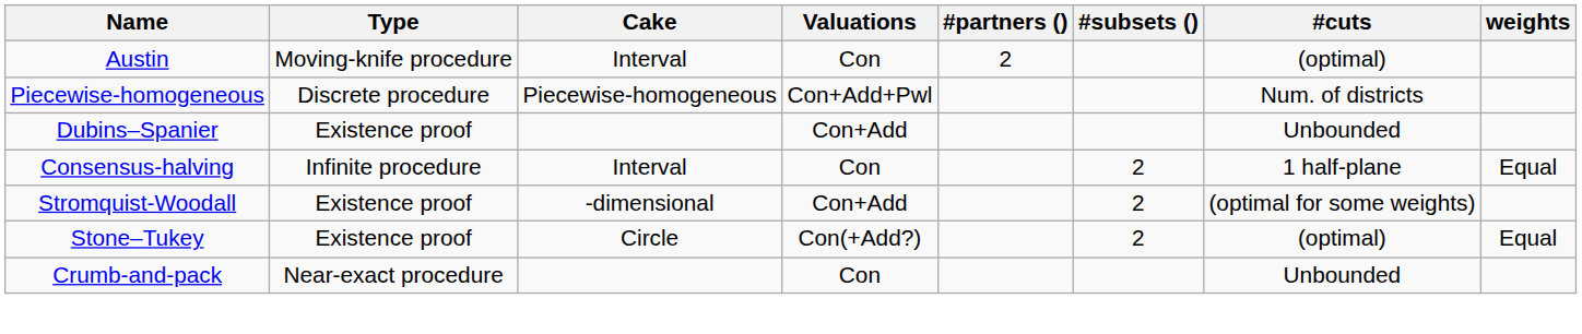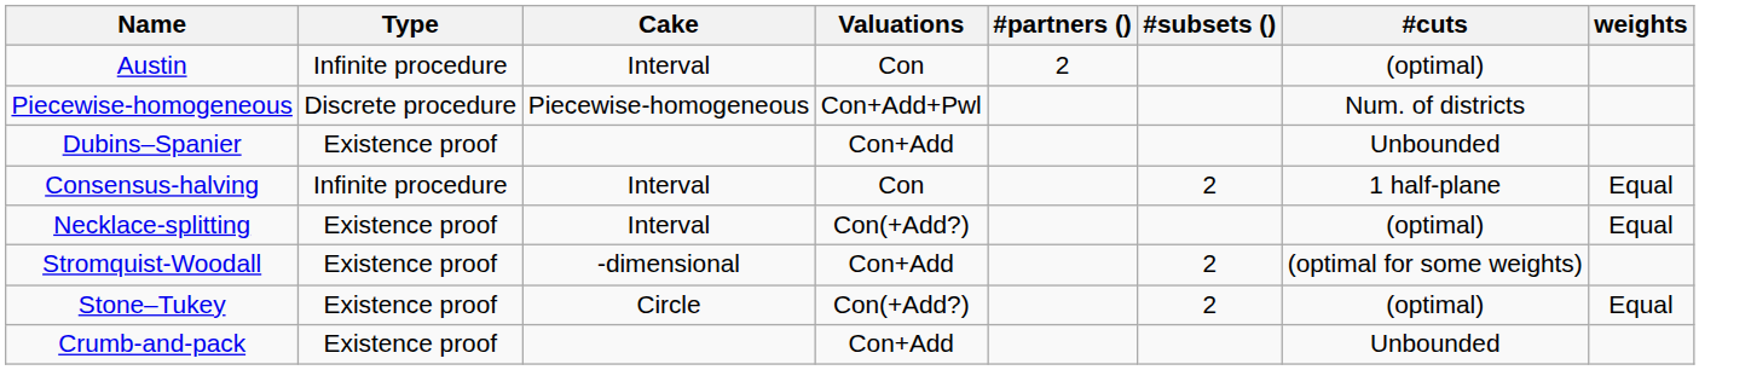 <table class="wikitable" style="text-align:center">
 <tr>
 <th>Name</th>
 <th>Type</th>
 <th>Cake</th>
 <th>Valuations</th>
 <th>#partners ()</th>
 <th>#subsets ()</th>
 <th>#cuts</th>
 <th>weights</th>
 </tr>
 <tr>
 <td><a href='#'>Austin</a></td>
-<td>Moving-knife procedure</td>
+<td>Infinite procedure</td>
 <td>Interval</td>
 <td>Con</td>
 <td>2</td>
 <td></td>
 <td> (optimal)</td>
 <td></td>
 </tr>
 <tr>
 <td><a href='#'>Piecewise-homogeneous</a></td>
 <td>Discrete procedure</td>
 <td>Piecewise-homogeneous</td>
 <td>Con+Add+Pwl</td>
 <td></td>
 <td></td>
 <td>Num. of districts</td>
 <td></td>
 </tr>
 <tr>
 <td><a href='#'>Dubins–Spanier</a></td>
 <td>Existence proof</td>
 <td></td>
 <td>Con+Add</td>
 <td></td>
 <td></td>
 <td>Unbounded</td>
 <td></td>
 </tr>
 <tr>
 <td><a href='#'>Consensus-halving</a></td>
 <td>Infinite procedure</td>
 <td>Interval</td>
 <td>Con</td>
 <td></td>
 <td>2</td>
 <td>1 half-plane</td>
 <td>Equal</td>
 </tr>
 <tr>
+<td><a href='#'>Necklace-splitting</a></td>
+<td>Existence proof</td>
+<td>Interval</td>
+<td>Con(+Add?)</td>
+<td></td>
+<td></td>
+<td> (optimal)</td>
+<td>Equal</td>
+</tr>
+<tr>
 <td><a href='#'>Stromquist-Woodall</a></td>
 <td>Existence proof</td>
 <td>-dimensional</td>
 <td>Con+Add</td>
 <td></td>
 <td>2</td>
 <td> (optimal for some weights)</td>
 <td></td>
 </tr>
 <tr>
 <td><a href='#'>Stone–Tukey</a></td>
 <td>Existence proof</td>
 <td>Circle</td>
 <td>Con(+Add?)</td>
 <td></td>
 <td>2</td>
 <td> (optimal)</td>
 <td>Equal</td>
 </tr>
 <tr>
 <td><a href='#'>Crumb-and-pack</a></td>
-<td>Near-exact procedure</td>
+<td>Existence proof</td>
 <td></td>
-<td>Con</td>
+<td>Con+Add</td>
 <td></td>
 <td></td>
 <td>Unbounded</td>
 <td></td>
 </tr>
 </table>
